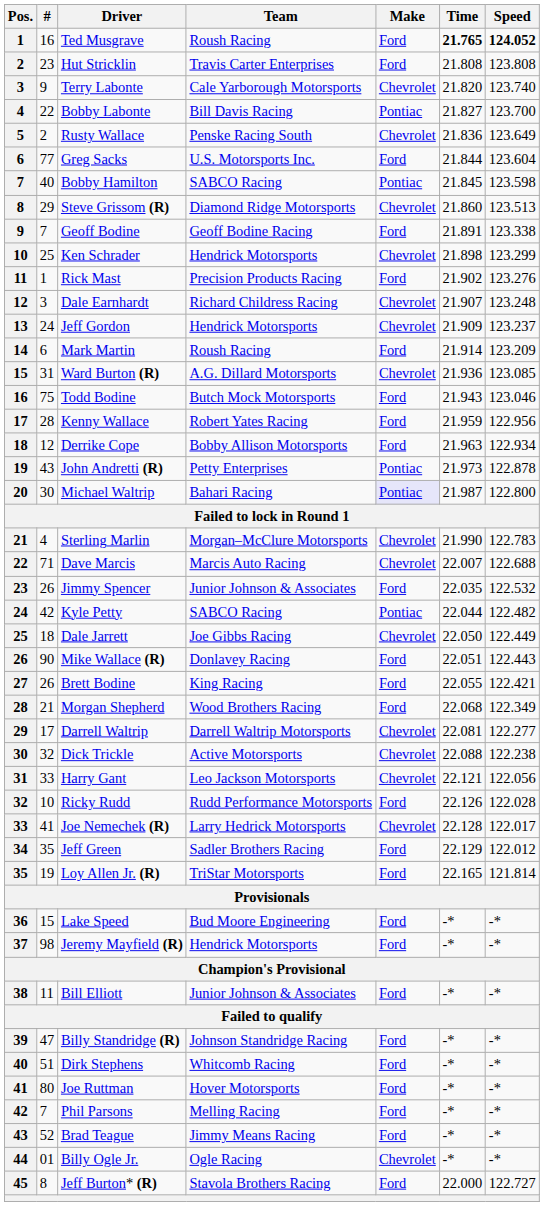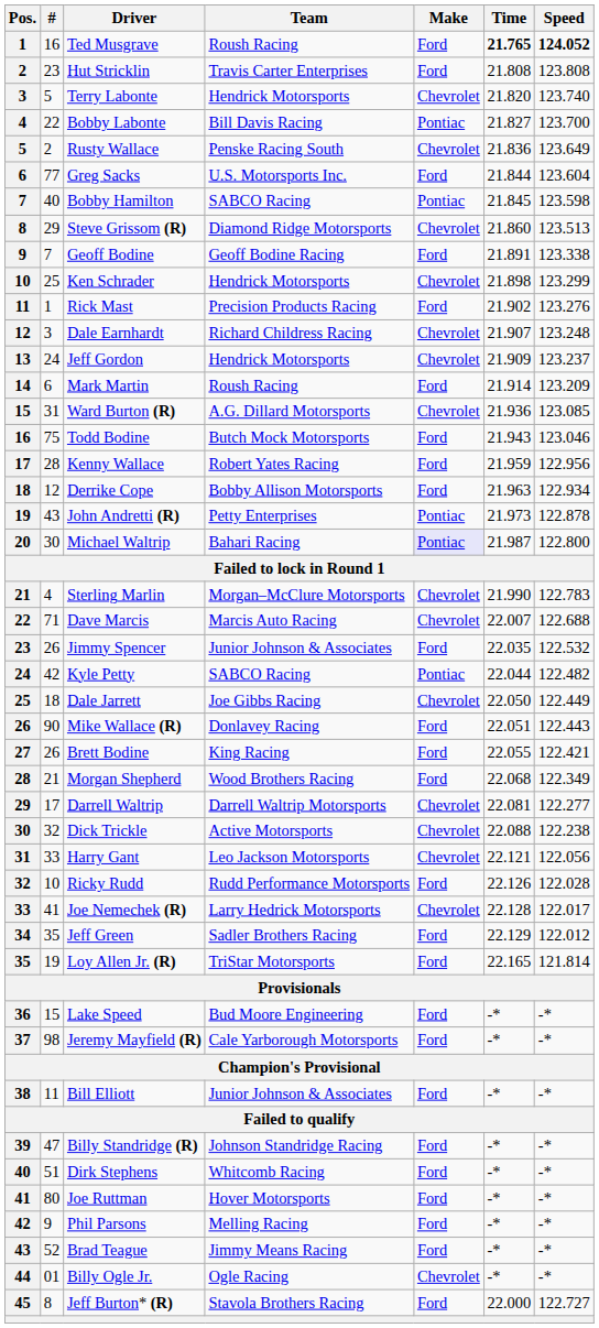 <table class="wikitable" style="font-size:95%">
 <tr>
 <th>Pos.</th>
 <th>#</th>
 <th>Driver</th>
 <th>Team</th>
 <th>Make</th>
 <th>Time</th>
 <th>Speed</th>
 </tr>
 <tr>
 <th>1</th>
 <td>16</td>
 <td><a href='#'>Ted Musgrave</a></td>
 <td><a href='#'>Roush Racing</a></td>
 <td><a href='#'>Ford</a></td>
 <td><strong>21.765</strong></td>
 <td><strong>124.052</strong></td>
 </tr>
 <tr>
 <th>2</th>
 <td>23</td>
 <td><a href='#'>Hut Stricklin</a></td>
 <td><a href='#'>Travis Carter Enterprises</a></td>
 <td><a href='#'>Ford</a></td>
 <td>21.808</td>
 <td>123.808</td>
 </tr>
 <tr>
 <th>3</th>
-<td>9</td>
+<td>5</td>
 <td><a href='#'>Terry Labonte</a></td>
-<td><a href='#'>Cale Yarborough Motorsports</a></td>
+<td><a href='#'>Hendrick Motorsports</a></td>
 <td><a href='#'>Chevrolet</a></td>
 <td>21.820</td>
 <td>123.740</td>
 </tr>
 <tr>
 <th>4</th>
 <td>22</td>
 <td><a href='#'>Bobby Labonte</a></td>
 <td><a href='#'>Bill Davis Racing</a></td>
 <td><a href='#'>Pontiac</a></td>
 <td>21.827</td>
 <td>123.700</td>
 </tr>
 <tr>
 <th>5</th>
 <td>2</td>
 <td><a href='#'>Rusty Wallace</a></td>
 <td><a href='#'>Penske Racing South</a></td>
 <td><a href='#'>Chevrolet</a></td>
 <td>21.836</td>
 <td>123.649</td>
 </tr>
 <tr>
 <th>6</th>
 <td>77</td>
 <td><a href='#'>Greg Sacks</a></td>
 <td><a href='#'>U.S. Motorsports Inc.</a></td>
 <td><a href='#'>Ford</a></td>
 <td>21.844</td>
 <td>123.604</td>
 </tr>
 <tr>
 <th>7</th>
 <td>40</td>
 <td><a href='#'>Bobby Hamilton</a></td>
 <td><a href='#'>SABCO Racing</a></td>
 <td><a href='#'>Pontiac</a></td>
 <td>21.845</td>
 <td>123.598</td>
 </tr>
 <tr>
 <th>8</th>
 <td>29</td>
 <td><a href='#'>Steve Grissom</a> <strong>(R)</strong></td>
 <td><a href='#'>Diamond Ridge Motorsports</a></td>
 <td><a href='#'>Chevrolet</a></td>
 <td>21.860</td>
 <td>123.513</td>
 </tr>
 <tr>
 <th>9</th>
 <td>7</td>
 <td><a href='#'>Geoff Bodine</a></td>
 <td><a href='#'>Geoff Bodine Racing</a></td>
 <td><a href='#'>Ford</a></td>
 <td>21.891</td>
 <td>123.338</td>
 </tr>
 <tr>
 <th>10</th>
 <td>25</td>
 <td><a href='#'>Ken Schrader</a></td>
 <td><a href='#'>Hendrick Motorsports</a></td>
 <td><a href='#'>Chevrolet</a></td>
 <td>21.898</td>
 <td>123.299</td>
 </tr>
 <tr>
 <th>11</th>
 <td>1</td>
 <td><a href='#'>Rick Mast</a></td>
 <td><a href='#'>Precision Products Racing</a></td>
 <td><a href='#'>Ford</a></td>
 <td>21.902</td>
 <td>123.276</td>
 </tr>
 <tr>
 <th>12</th>
 <td>3</td>
 <td><a href='#'>Dale Earnhardt</a></td>
 <td><a href='#'>Richard Childress Racing</a></td>
 <td><a href='#'>Chevrolet</a></td>
 <td>21.907</td>
 <td>123.248</td>
 </tr>
 <tr>
 <th>13</th>
 <td>24</td>
 <td><a href='#'>Jeff Gordon</a></td>
 <td><a href='#'>Hendrick Motorsports</a></td>
 <td><a href='#'>Chevrolet</a></td>
 <td>21.909</td>
 <td>123.237</td>
 </tr>
 <tr>
 <th>14</th>
 <td>6</td>
 <td><a href='#'>Mark Martin</a></td>
 <td><a href='#'>Roush Racing</a></td>
 <td><a href='#'>Ford</a></td>
 <td>21.914</td>
 <td>123.209</td>
 </tr>
 <tr>
 <th>15</th>
 <td>31</td>
 <td><a href='#'>Ward Burton</a> <strong>(R)</strong></td>
 <td><a href='#'>A.G. Dillard Motorsports</a></td>
 <td><a href='#'>Chevrolet</a></td>
 <td>21.936</td>
 <td>123.085</td>
 </tr>
 <tr>
 <th>16</th>
 <td>75</td>
 <td><a href='#'>Todd Bodine</a></td>
 <td><a href='#'>Butch Mock Motorsports</a></td>
 <td><a href='#'>Ford</a></td>
 <td>21.943</td>
 <td>123.046</td>
 </tr>
 <tr>
 <th>17</th>
 <td>28</td>
 <td><a href='#'>Kenny Wallace</a></td>
 <td><a href='#'>Robert Yates Racing</a></td>
 <td><a href='#'>Ford</a></td>
 <td>21.959</td>
 <td>122.956</td>
 </tr>
 <tr>
 <th>18</th>
 <td>12</td>
 <td><a href='#'>Derrike Cope</a></td>
 <td><a href='#'>Bobby Allison Motorsports</a></td>
 <td><a href='#'>Ford</a></td>
 <td>21.963</td>
 <td>122.934</td>
 </tr>
 <tr>
 <th>19</th>
 <td>43</td>
 <td><a href='#'>John Andretti</a> <strong>(R)</strong></td>
 <td><a href='#'>Petty Enterprises</a></td>
 <td><a href='#'>Pontiac</a></td>
 <td>21.973</td>
 <td>122.878</td>
 </tr>
 <tr>
 <th>20</th>
 <td>30</td>
 <td><a href='#'>Michael Waltrip</a></td>
 <td><a href='#'>Bahari Racing</a></td>
 <td style="background: lavender;"><a href='#'>Pontiac</a></td>
 <td>21.987</td>
 <td>122.800</td>
 </tr>
 <tr>
 <th colspan="7">Failed to lock in Round 1</th>
 </tr>
 <tr>
 <th>21</th>
 <td>4</td>
 <td><a href='#'>Sterling Marlin</a></td>
 <td><a href='#'>Morgan–McClure Motorsports</a></td>
 <td><a href='#'>Chevrolet</a></td>
 <td>21.990</td>
 <td>122.783</td>
 </tr>
 <tr>
 <th>22</th>
 <td>71</td>
 <td><a href='#'>Dave Marcis</a></td>
 <td><a href='#'>Marcis Auto Racing</a></td>
 <td><a href='#'>Chevrolet</a></td>
 <td>22.007</td>
 <td>122.688</td>
 </tr>
 <tr>
 <th>23</th>
 <td>26</td>
 <td><a href='#'>Jimmy Spencer</a></td>
 <td><a href='#'>Junior Johnson & Associates</a></td>
 <td><a href='#'>Ford</a></td>
 <td>22.035</td>
 <td>122.532</td>
 </tr>
 <tr>
 <th>24</th>
 <td>42</td>
 <td><a href='#'>Kyle Petty</a></td>
 <td><a href='#'>SABCO Racing</a></td>
 <td><a href='#'>Pontiac</a></td>
 <td>22.044</td>
 <td>122.482</td>
 </tr>
 <tr>
 <th>25</th>
 <td>18</td>
 <td><a href='#'>Dale Jarrett</a></td>
 <td><a href='#'>Joe Gibbs Racing</a></td>
 <td><a href='#'>Chevrolet</a></td>
 <td>22.050</td>
 <td>122.449</td>
 </tr>
 <tr>
 <th>26</th>
 <td>90</td>
 <td><a href='#'>Mike Wallace</a> <strong>(R)</strong></td>
 <td><a href='#'>Donlavey Racing</a></td>
 <td><a href='#'>Ford</a></td>
 <td>22.051</td>
 <td>122.443</td>
 </tr>
 <tr>
 <th>27</th>
 <td>26</td>
 <td><a href='#'>Brett Bodine</a></td>
 <td><a href='#'>King Racing</a></td>
 <td><a href='#'>Ford</a></td>
 <td>22.055</td>
 <td>122.421</td>
 </tr>
 <tr>
 <th>28</th>
 <td>21</td>
 <td><a href='#'>Morgan Shepherd</a></td>
 <td><a href='#'>Wood Brothers Racing</a></td>
 <td><a href='#'>Ford</a></td>
 <td>22.068</td>
 <td>122.349</td>
 </tr>
 <tr>
 <th>29</th>
 <td>17</td>
 <td><a href='#'>Darrell Waltrip</a></td>
 <td><a href='#'>Darrell Waltrip Motorsports</a></td>
 <td><a href='#'>Chevrolet</a></td>
 <td>22.081</td>
 <td>122.277</td>
 </tr>
 <tr>
 <th>30</th>
 <td>32</td>
 <td><a href='#'>Dick Trickle</a></td>
 <td><a href='#'>Active Motorsports</a></td>
 <td><a href='#'>Chevrolet</a></td>
 <td>22.088</td>
 <td>122.238</td>
 </tr>
 <tr>
 <th>31</th>
 <td>33</td>
 <td><a href='#'>Harry Gant</a></td>
 <td><a href='#'>Leo Jackson Motorsports</a></td>
 <td><a href='#'>Chevrolet</a></td>
 <td>22.121</td>
 <td>122.056</td>
 </tr>
 <tr>
 <th>32</th>
 <td>10</td>
 <td><a href='#'>Ricky Rudd</a></td>
 <td><a href='#'>Rudd Performance Motorsports</a></td>
 <td><a href='#'>Ford</a></td>
 <td>22.126</td>
 <td>122.028</td>
 </tr>
 <tr>
 <th>33</th>
 <td>41</td>
 <td><a href='#'>Joe Nemechek</a> <strong>(R)</strong></td>
 <td><a href='#'>Larry Hedrick Motorsports</a></td>
 <td><a href='#'>Chevrolet</a></td>
 <td>22.128</td>
 <td>122.017</td>
 </tr>
 <tr>
 <th>34</th>
 <td>35</td>
 <td><a href='#'>Jeff Green</a></td>
 <td><a href='#'>Sadler Brothers Racing</a></td>
 <td><a href='#'>Ford</a></td>
 <td>22.129</td>
 <td>122.012</td>
 </tr>
 <tr>
 <th>35</th>
 <td>19</td>
 <td><a href='#'>Loy Allen Jr.</a> <strong>(R)</strong></td>
 <td><a href='#'>TriStar Motorsports</a></td>
 <td><a href='#'>Ford</a></td>
 <td>22.165</td>
 <td>121.814</td>
 </tr>
 <tr>
 <th colspan="7">Provisionals</th>
 </tr>
 <tr>
 <th>36</th>
 <td>15</td>
 <td><a href='#'>Lake Speed</a></td>
 <td><a href='#'>Bud Moore Engineering</a></td>
 <td><a href='#'>Ford</a></td>
 <td>-*</td>
 <td>-*</td>
 </tr>
 <tr>
 <th>37</th>
 <td>98</td>
 <td><a href='#'>Jeremy Mayfield</a> <strong>(R)</strong></td>
-<td><a href='#'>Hendrick Motorsports</a></td>
+<td><a href='#'>Cale Yarborough Motorsports</a></td>
 <td><a href='#'>Ford</a></td>
 <td>-*</td>
 <td>-*</td>
 </tr>
 <tr>
 <th colspan="7">Champion's Provisional</th>
 </tr>
 <tr>
 <th>38</th>
 <td>11</td>
 <td><a href='#'>Bill Elliott</a></td>
 <td><a href='#'>Junior Johnson & Associates</a></td>
 <td><a href='#'>Ford</a></td>
 <td>-*</td>
 <td>-*</td>
 </tr>
 <tr>
 <th colspan="7">Failed to qualify</th>
 </tr>
 <tr>
 <th>39</th>
 <td>47</td>
 <td><a href='#'>Billy Standridge</a> <strong>(R)</strong></td>
 <td><a href='#'>Johnson Standridge Racing</a></td>
 <td><a href='#'>Ford</a></td>
 <td>-*</td>
 <td>-*</td>
 </tr>
 <tr>
 <th>40</th>
 <td>51</td>
 <td><a href='#'>Dirk Stephens</a></td>
 <td><a href='#'>Whitcomb Racing</a></td>
 <td><a href='#'>Ford</a></td>
 <td>-*</td>
 <td>-*</td>
 </tr>
 <tr>
 <th>41</th>
 <td>80</td>
 <td><a href='#'>Joe Ruttman</a></td>
 <td><a href='#'>Hover Motorsports</a></td>
 <td><a href='#'>Ford</a></td>
 <td>-*</td>
 <td>-*</td>
 </tr>
 <tr>
 <th>42</th>
-<td>7</td>
+<td>9</td>
 <td><a href='#'>Phil Parsons</a></td>
 <td><a href='#'>Melling Racing</a></td>
 <td><a href='#'>Ford</a></td>
 <td>-*</td>
 <td>-*</td>
 </tr>
 <tr>
 <th>43</th>
 <td>52</td>
 <td><a href='#'>Brad Teague</a></td>
 <td><a href='#'>Jimmy Means Racing</a></td>
 <td><a href='#'>Ford</a></td>
 <td>-*</td>
 <td>-*</td>
 </tr>
 <tr>
 <th>44</th>
 <td>01</td>
 <td><a href='#'>Billy Ogle Jr.</a></td>
 <td><a href='#'>Ogle Racing</a></td>
 <td><a href='#'>Chevrolet</a></td>
 <td>-*</td>
 <td>-*</td>
 </tr>
 <tr>
 <th>45</th>
 <td>8</td>
 <td><a href='#'>Jeff Burton</a>* <strong>(R)</strong></td>
 <td><a href='#'>Stavola Brothers Racing</a></td>
 <td><a href='#'>Ford</a></td>
 <td>22.000</td>
 <td>122.727</td>
 </tr>
 <tr>
 <th colspan="7"></th>
 </tr>
 </table>
